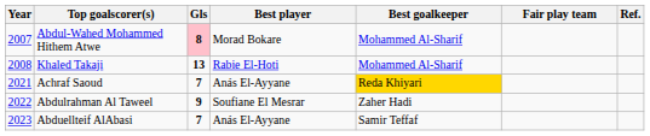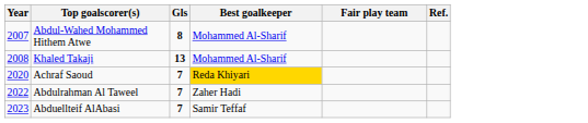 <table class="wikitable">
 <tr>
 <th>Year</th>
 <th width="200">Top goalscorer(s)</th>
 <th>Gls</th>
-<th width="190">Best player</th>
 <th width="190">Best goalkeeper</th>
 <th width="150">Fair play team</th>
 <th>Ref.</th>
 </tr>
 <tr>
 <td> <a href='#'>2007</a></td>
 <td> <a href='#'>Abdul-Wahed Mohammed</a><br> Hithem Atwe</td>
-<td align="center" style="background: pink;"><strong>8</strong></td>
-<td> Morad Bokare</td>
+<td align="center"><strong>8</strong></td>
 <td> <a href='#'>Mohammed Al-Sharif</a></td>
 <td></td>
 <td></td>
 </tr>
 <tr>
 <td> <a href='#'>2008</a></td>
 <td> <a href='#'>Khaled Takaji</a></td>
 <td align="center"><strong>13</strong></td>
-<td> <a href='#'>Rabie El-Hoti</a></td>
 <td> <a href='#'>Mohammed Al-Sharif</a></td>
 <td></td>
 <td></td>
 </tr>
 <tr>
-<td> <a href='#'>2021</a></td>
+<td> <a href='#'>2020</a></td>
 <td> Achraf Saoud</td>
 <td align="center"><strong>7</strong></td>
-<td> Anás El-Ayyane</td>
 <td style="background: gold;"> Reda Khiyari</td>
 <td></td>
 <td></td>
 </tr>
 <tr>
 <td> <a href='#'>2022</a></td>
 <td> Abdulrahman Al Taweel</td>
-<td align="center"><strong>9</strong></td>
-<td> Soufiane El Mesrar</td>
+<td align="center"><strong>7</strong></td>
 <td> Zaher Hadi</td>
 <td></td>
 <td></td>
 </tr>
 <tr>
 <td> <a href='#'>2023</a></td>
 <td> Abduellteif AlAbasi</td>
 <td align="center"><strong>7</strong></td>
-<td> Anás El-Ayyane</td>
 <td> Samir Teffaf</td>
 <td></td>
 <td></td>
 </tr>
 </table>
